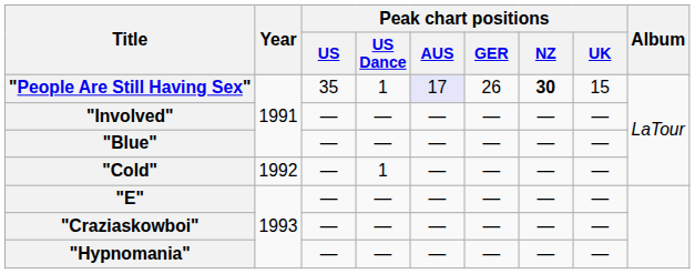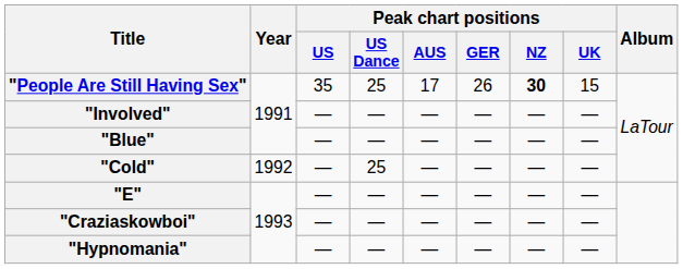 <table class="wikitable plainrowheaders" style="text-align:center;">
 <tr>
 <th scope="col" rowspan="2">Title</th>
 <th scope="col" rowspan="2">Year</th>
 <th scope="col" colspan="6">Peak chart positions</th>
 <th scope="col" rowspan="2">Album</th>
 </tr>
 <tr>
 <th scope="col" style="width:3em;font-size:90%;"><a href='#'>US</a></th>
 <th scope="col" style="width:3em;font-size:90%;"><a href='#'>US<br>Dance</a></th>
 <th scope="col" style="width:3em;font-size:90%;"><a href='#'>AUS</a><br></th>
 <th scope="col" style="width:3em;font-size:90%;"><a href='#'>GER</a></th>
 <th scope="col" style="width:3em;font-size:90%;"><a href='#'>NZ</a></th>
 <th scope="col" style="width:3em;font-size:90%;"><a href='#'>UK</a><br></th>
 </tr>
 <tr>
 <th scope="row">"<a href='#'>People Are Still Having Sex</a>"</th>
 <td rowspan="3">1991</td>
 <td>35</td>
-<td>1</td>
-<td style="background: lavender;">17</td>
+<td>25</td>
+<td>17</td>
 <td>26</td>
 <td><strong>30</strong></td>
 <td>15</td>
 <td rowspan="4"><em>LaTour</em></td>
 </tr>
 <tr>
 <th scope="row">"Involved"</th>
 <td>—</td>
 <td>—</td>
 <td>—</td>
 <td>—</td>
 <td>—</td>
 <td>—</td>
 </tr>
 <tr>
 <th scope="row">"Blue"</th>
 <td>—</td>
 <td>—</td>
 <td>—</td>
 <td>—</td>
 <td>—</td>
 <td>—</td>
 </tr>
 <tr>
 <th scope="row">"Cold"</th>
 <td>1992</td>
 <td>—</td>
-<td>1</td>
+<td>25</td>
 <td>—</td>
 <td>—</td>
 <td>—</td>
 <td>—</td>
 </tr>
 <tr>
 <th scope="row">"E"</th>
 <td rowspan="3">1993</td>
 <td>—</td>
 <td>—</td>
 <td>—</td>
 <td>—</td>
 <td>—</td>
 <td>—</td>
 <td rowspan="3"></td>
 </tr>
 <tr>
 <th scope="row">"Craziaskowboi"</th>
 <td>—</td>
 <td>—</td>
 <td>—</td>
 <td>—</td>
 <td>—</td>
 <td>—</td>
 </tr>
 <tr>
 <th scope="row">"Hypnomania"</th>
 <td>—</td>
 <td>—</td>
 <td>—</td>
 <td>—</td>
 <td>—</td>
 <td>—</td>
 </tr>
 </table>
